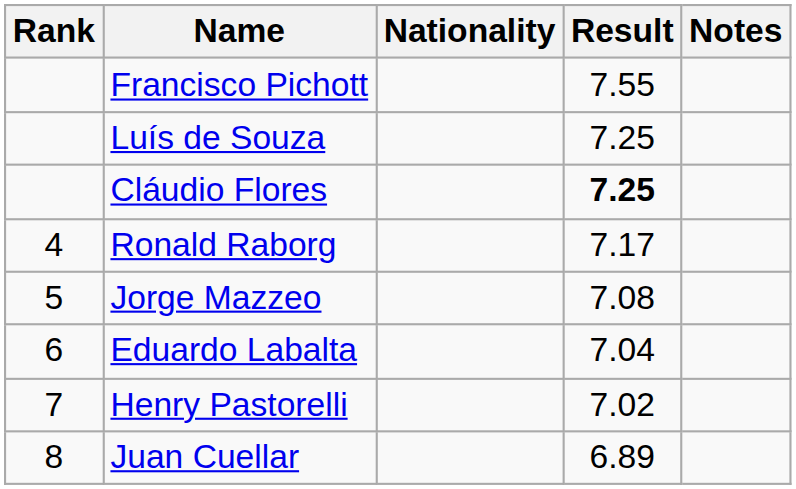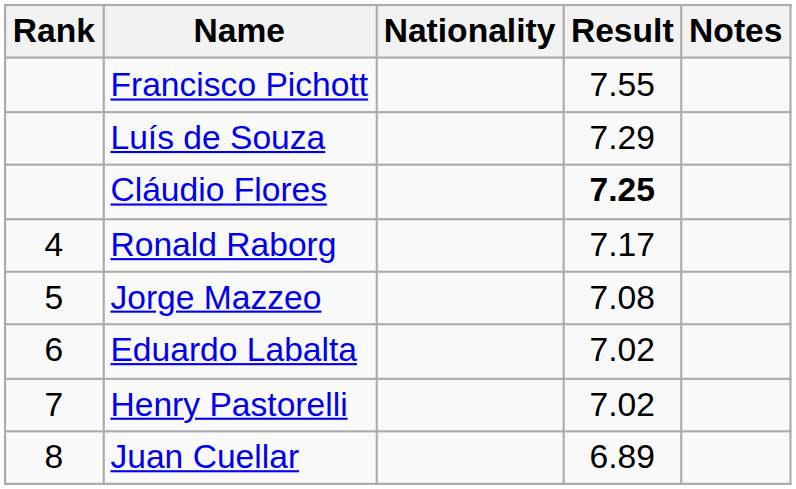 <table class="wikitable sortable" style="text-align:center">
 <tr>
 <th>Rank</th>
 <th>Name</th>
 <th>Nationality</th>
 <th>Result</th>
 <th>Notes</th>
 </tr>
 <tr>
 <td></td>
 <td align=left><a href='#'>Francisco Pichott</a></td>
 <td align=left></td>
 <td>7.55</td>
 <td></td>
 </tr>
 <tr>
 <td></td>
 <td align=left><a href='#'>Luís de Souza</a></td>
 <td align=left></td>
-<td>7.25</td>
+<td>7.29</td>
 <td></td>
 </tr>
 <tr>
 <td></td>
 <td align=left><a href='#'>Cláudio Flores</a></td>
 <td align=left></td>
 <td><strong>7.25</strong></td>
 <td></td>
 </tr>
 <tr>
 <td>4</td>
 <td align=left><a href='#'>Ronald Raborg</a></td>
 <td align=left></td>
 <td>7.17</td>
 <td></td>
 </tr>
 <tr>
 <td>5</td>
 <td align=left><a href='#'>Jorge Mazzeo</a></td>
 <td align=left></td>
 <td>7.08</td>
 <td></td>
 </tr>
 <tr>
 <td>6</td>
 <td align=left><a href='#'>Eduardo Labalta</a></td>
 <td align=left></td>
-<td>7.04</td>
+<td>7.02</td>
 <td></td>
 </tr>
 <tr>
 <td>7</td>
 <td align=left><a href='#'>Henry Pastorelli</a></td>
 <td align=left></td>
 <td>7.02</td>
 <td></td>
 </tr>
 <tr>
 <td>8</td>
 <td align=left><a href='#'>Juan Cuellar</a></td>
 <td align=left></td>
 <td>6.89</td>
 <td></td>
 </tr>
 </table>
